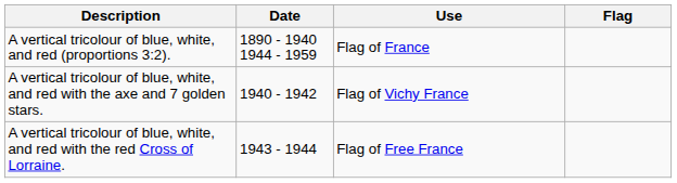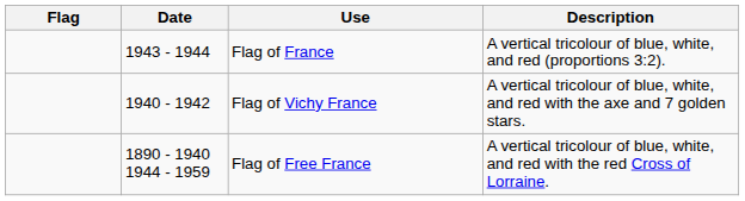 <table class="wikitable">
 <tr>
-<th style="width:250px;">Description</th>
+<th style="width:110px;">Flag</th>
 <th style="width:100px;">Date</th>
 <th style="width:250px;">Use</th>
-<th style="width:110px;">Flag</th>
+<th style="width:250px;">Description</th>
 </tr>
 <tr>
+<td></td>
+<td>1943 - 1944</td>
+<td>Flag of <a href='#'>France</a></td>
 <td>A vertical tricolour of blue, white, and red (proportions 3:2).</td>
-<td>1890 - 1940<br>1944 - 1959</td>
-<td>Flag of <a href='#'>France</a></td>
-<td></td>
 </tr>
 <tr>
-<td>A vertical tricolour of blue, white, and red with the axe and 7 golden stars.</td>
+<td></td>
 <td>1940 - 1942</td>
 <td>Flag of <a href='#'>Vichy France</a></td>
-<td></td>
+<td>A vertical tricolour of blue, white, and red with the axe and 7 golden stars.</td>
 </tr>
 <tr>
+<td></td>
+<td>1890 - 1940<br>1944 - 1959</td>
+<td>Flag of <a href='#'>Free France</a></td>
 <td>A vertical tricolour of blue, white, and red with the red <a href='#'>Cross of Lorraine</a>.</td>
-<td>1943 - 1944</td>
-<td>Flag of <a href='#'>Free France</a></td>
-<td></td>
 </tr>
 </table>
